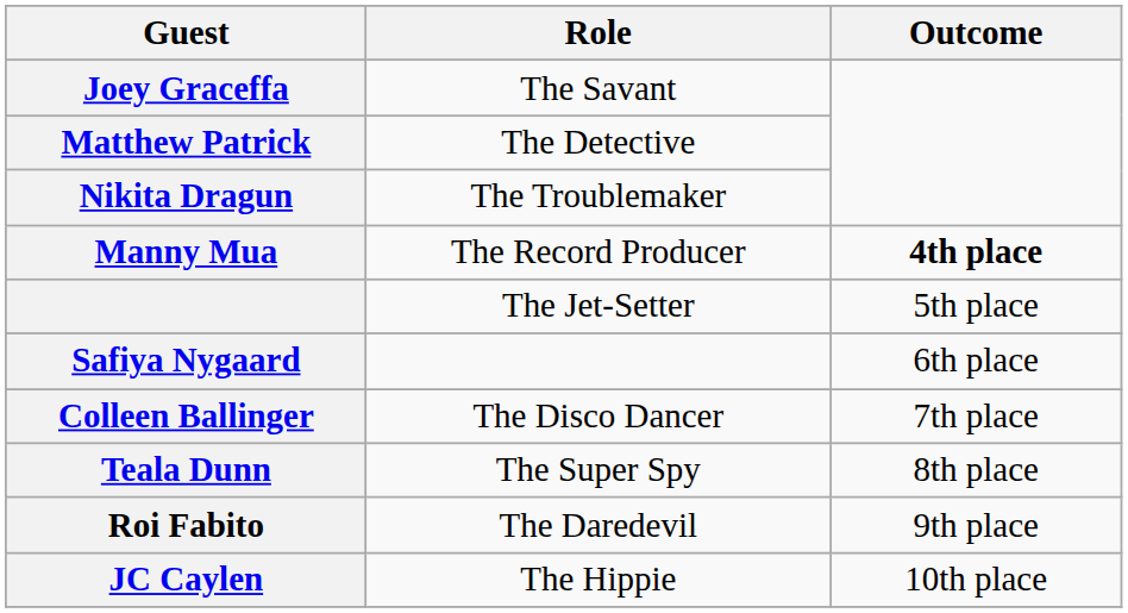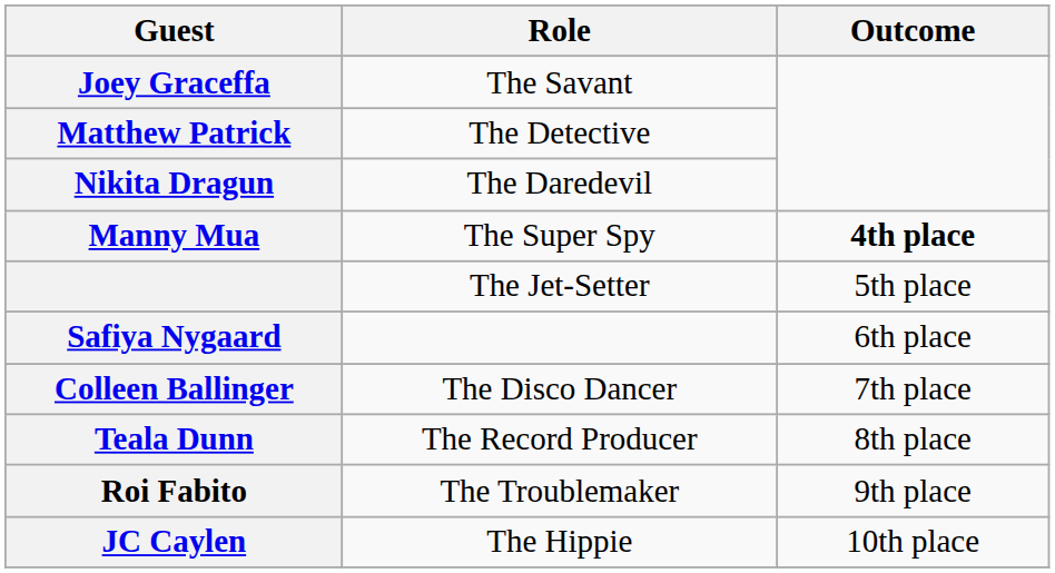 <table class="wikitable sortable" style="text-align:center;">
 <tr>
 <th scope="col" style="width:10em">Guest</th>
 <th scope="col" style="width:13em">Role</th>
 <th scope="col" style="width:08em">Outcome</th>
 </tr>
 <tr>
 <th scope="row"><a href='#'>Joey Graceffa</a></th>
 <td>The Savant</td>
 <td rowspan="3"><strong></strong></td>
 </tr>
 <tr>
 <th scope="row"><a href='#'>Matthew Patrick</a></th>
 <td>The Detective</td>
 </tr>
 <tr>
 <th scope="row"><a href='#'>Nikita Dragun</a></th>
-<td>The Troublemaker</td>
+<td>The Daredevil</td>
 </tr>
 <tr>
 <th scope="row"><a href='#'>Manny Mua</a></th>
-<td>The Record Producer</td>
+<td>The Super Spy</td>
 <td><strong>4th place</strong></td>
 </tr>
 <tr>
 <th scope="row"></th>
 <td>The Jet-Setter</td>
 <td>5th place</td>
 </tr>
 <tr>
 <th scope="row"><a href='#'>Safiya Nygaard</a></th>
 <td></td>
 <td>6th place</td>
 </tr>
 <tr>
 <th scope="row"><a href='#'>Colleen Ballinger</a></th>
 <td>The Disco Dancer</td>
 <td>7th place</td>
 </tr>
 <tr>
 <th scope="row"><a href='#'>Teala Dunn</a></th>
-<td>The Super Spy</td>
+<td>The Record Producer</td>
 <td>8th place</td>
 </tr>
 <tr>
 <th scope="row">Roi Fabito</th>
-<td>The Daredevil</td>
+<td>The Troublemaker</td>
 <td>9th place</td>
 </tr>
 <tr>
 <th scope="row"><a href='#'>JC Caylen</a></th>
 <td>The Hippie</td>
 <td>10th place</td>
 </tr>
 </table>
